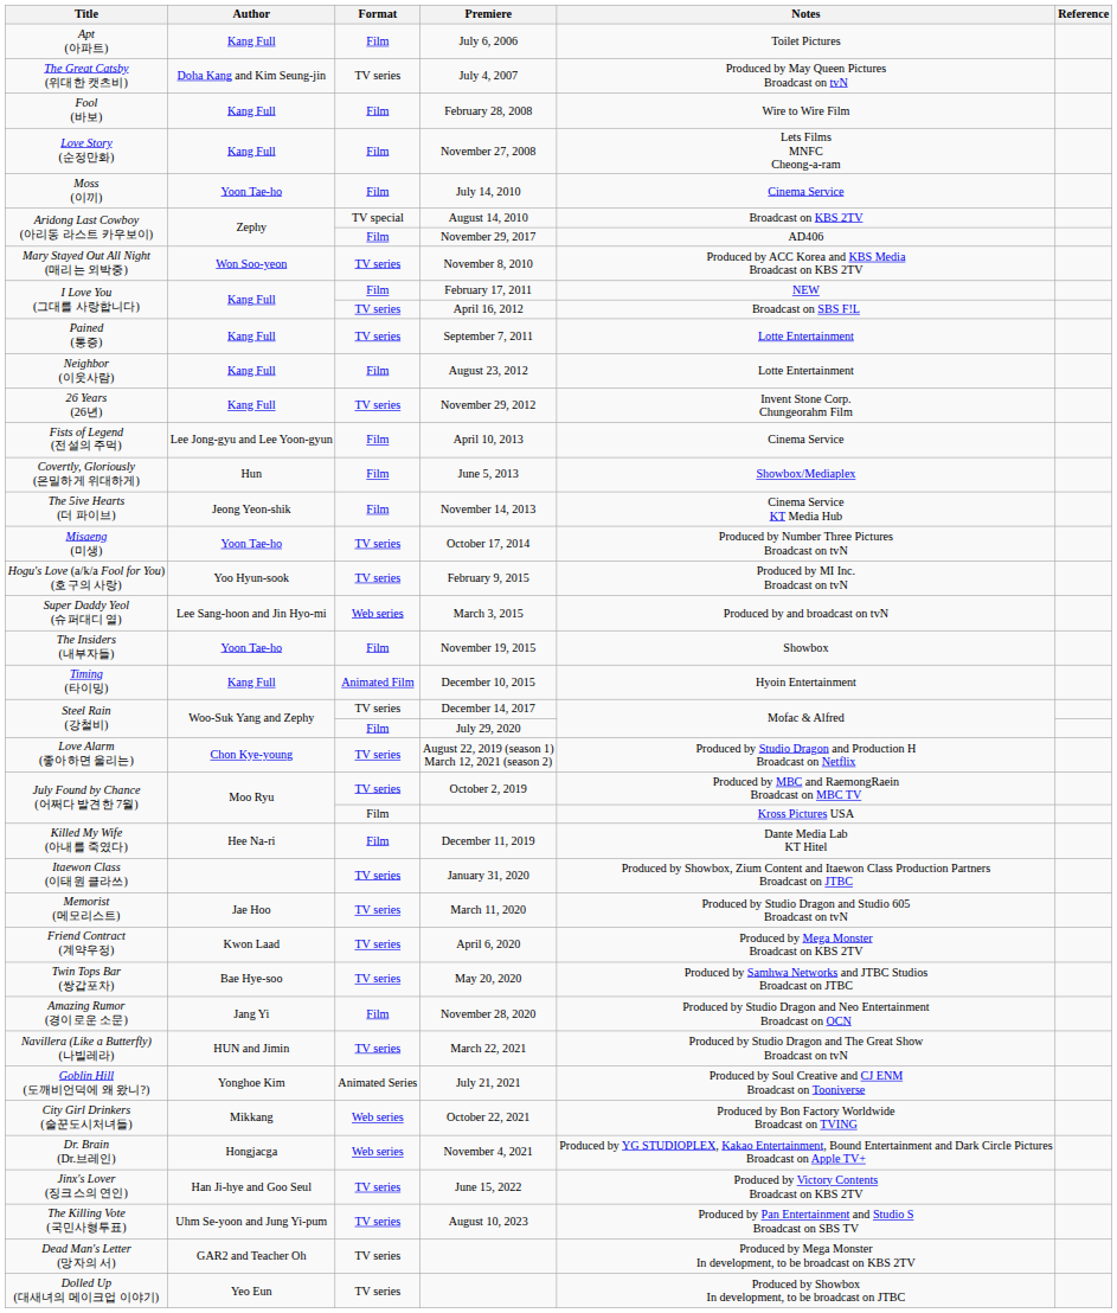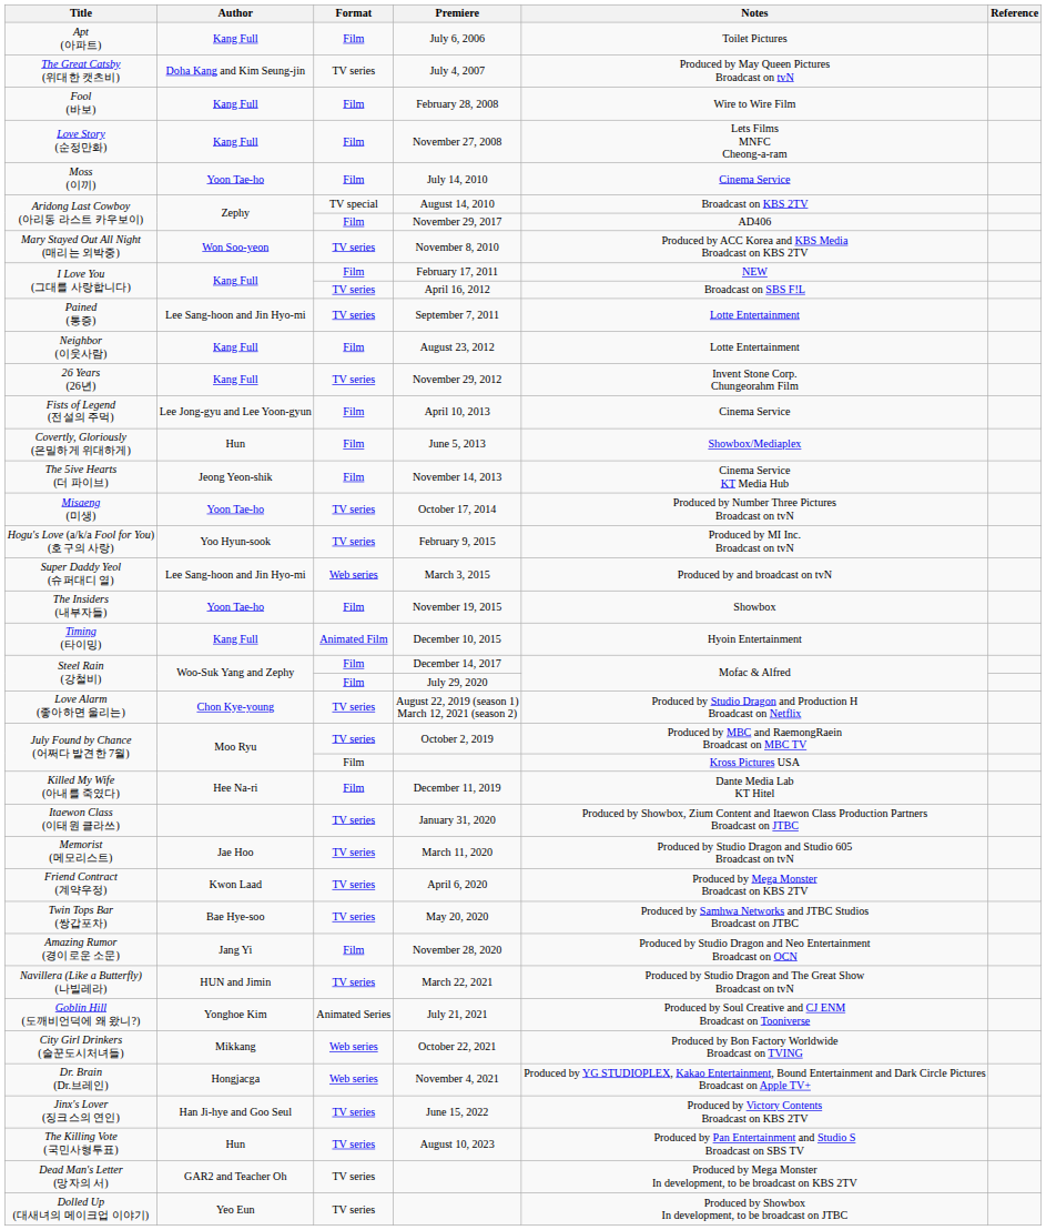 <table class="wikitable sortable" style="text-align:center; margin=auto; ">
 <tr>
 <th>Title</th>
 <th>Author</th>
 <th scope="col" class="unsortable">Format</th>
 <th scope="col" class="wikitable sortable">Premiere</th>
 <th scope="col" class="unsortable">Notes</th>
 <th scope="col" class="unsortable">Reference</th>
 </tr>
 <tr>
 <td><em>Apt</em><br>(아파트)</td>
 <td><a href='#'>Kang Full</a></td>
 <td><a href='#'>Film</a></td>
 <td>July 6, 2006</td>
 <td>Toilet Pictures</td>
 <td></td>
 </tr>
 <tr>
 <td><em><a href='#'>The Great Catsby</a></em><br>(위대한 캣츠비)</td>
 <td><a href='#'>Doha Kang</a> and Kim Seung-jin</td>
 <td>TV series</td>
 <td>July 4, 2007</td>
 <td>Produced by May Queen Pictures<br>Broadcast on <a href='#'>tvN</a></td>
 <td></td>
 </tr>
 <tr>
 <td><em>Fool</em><br>(바보)</td>
 <td><a href='#'>Kang Full</a></td>
 <td><a href='#'>Film</a></td>
 <td>February 28, 2008</td>
 <td>Wire to Wire Film</td>
 <td></td>
 </tr>
 <tr>
 <td><em><a href='#'>Love Story</a></em><br>(순정만화)</td>
 <td><a href='#'>Kang Full</a></td>
 <td><a href='#'>Film</a></td>
 <td>November 27, 2008</td>
 <td>Lets Films<br>MNFC<br>Cheong-a-ram</td>
 <td></td>
 </tr>
 <tr>
 <td><em>Moss</em><br>(이끼)</td>
 <td><a href='#'>Yoon Tae-ho</a></td>
 <td><a href='#'>Film</a></td>
 <td>July 14, 2010</td>
 <td><a href='#'>Cinema Service</a></td>
 <td></td>
 </tr>
 <tr>
 <td rowspan="2"><em>Aridong Last Cowboy</em><br>(아리동 라스트 카우보이)</td>
 <td rowspan="2">Zephy</td>
 <td>TV special</td>
 <td>August 14, 2010</td>
 <td>Broadcast on <a href='#'>KBS 2TV</a></td>
 <td></td>
 </tr>
 <tr>
 <td><a href='#'>Film</a></td>
 <td>November 29, 2017</td>
 <td>AD406</td>
 <td></td>
 </tr>
 <tr>
 <td><em>Mary Stayed Out All Night</em><br>(매리는 외박중)</td>
 <td><a href='#'>Won Soo-yeon</a></td>
 <td><a href='#'>TV series</a></td>
 <td>November 8, 2010</td>
 <td>Produced by ACC Korea and <a href='#'>KBS Media</a><br>Broadcast on KBS 2TV</td>
 <td></td>
 </tr>
 <tr>
 <td rowspan="2"><em>I Love You</em><br>(그대를 사랑합니다)</td>
 <td rowspan="2"><a href='#'>Kang Full</a></td>
 <td><a href='#'>Film</a></td>
 <td>February 17, 2011</td>
 <td><a href='#'>NEW</a></td>
 <td></td>
 </tr>
 <tr>
 <td><a href='#'>TV series</a></td>
 <td>April 16, 2012</td>
 <td>Broadcast on <a href='#'>SBS F!L</a></td>
 <td></td>
 </tr>
 <tr>
 <td><em>Pained</em><br>(통증)</td>
-<td><a href='#'>Kang Full</a></td>
+<td>Lee Sang-hoon and Jin Hyo-mi</td>
 <td><a href='#'>TV series</a></td>
 <td>September 7, 2011</td>
 <td><a href='#'>Lotte Entertainment</a></td>
 <td></td>
 </tr>
 <tr>
 <td><em>Neighbor</em><br>(이웃사람)</td>
 <td><a href='#'>Kang Full</a></td>
 <td><a href='#'>Film</a></td>
 <td>August 23, 2012</td>
 <td>Lotte Entertainment</td>
 <td></td>
 </tr>
 <tr>
 <td><em>26 Years</em><br>(26년)</td>
 <td><a href='#'>Kang Full</a></td>
 <td><a href='#'>TV series</a></td>
 <td>November 29, 2012</td>
 <td>Invent Stone Corp.<br>Chungeorahm Film</td>
 <td></td>
 </tr>
 <tr>
 <td><em>Fists of Legend</em><br>(전설의 주먹)</td>
 <td>Lee Jong-gyu and Lee Yoon-gyun</td>
 <td><a href='#'>Film</a></td>
 <td>April 10, 2013</td>
 <td>Cinema Service</td>
 <td></td>
 </tr>
 <tr>
 <td><em>Covertly, Gloriously</em><br>(은밀하게 위대하게)</td>
 <td>Hun</td>
 <td><a href='#'>Film</a></td>
 <td>June 5, 2013</td>
 <td><a href='#'>Showbox/Mediaplex</a></td>
 <td></td>
 </tr>
 <tr>
 <td><em>The 5ive Hearts</em><br>(더 파이브)</td>
 <td>Jeong Yeon-shik</td>
 <td><a href='#'>Film</a></td>
 <td>November 14, 2013</td>
 <td>Cinema Service<br><a href='#'>KT</a> Media Hub</td>
 <td></td>
 </tr>
 <tr>
 <td><em><a href='#'>Misaeng</a></em><br>(미생)</td>
 <td><a href='#'>Yoon Tae-ho</a></td>
 <td><a href='#'>TV series</a></td>
 <td>October 17, 2014</td>
 <td>Produced by Number Three Pictures<br>Broadcast on tvN</td>
 <td></td>
 </tr>
 <tr>
 <td><em>Hogu's Love</em> (a/k/a <em>Fool for You</em>)<br>(호구의 사랑)</td>
 <td>Yoo Hyun-sook</td>
 <td><a href='#'>TV series</a></td>
 <td>February 9, 2015</td>
 <td>Produced by MI Inc.<br>Broadcast on tvN</td>
 <td></td>
 </tr>
 <tr>
 <td><em>Super Daddy Yeol</em><br>(슈퍼대디 열)</td>
 <td>Lee Sang-hoon and Jin Hyo-mi</td>
 <td><a href='#'>Web series</a></td>
 <td>March 3, 2015</td>
 <td>Produced by and broadcast on tvN</td>
 <td></td>
 </tr>
 <tr>
 <td><em>The Insiders</em><br>(내부자들)</td>
 <td><a href='#'>Yoon Tae-ho</a></td>
 <td><a href='#'>Film</a></td>
 <td>November 19, 2015</td>
 <td>Showbox</td>
 <td></td>
 </tr>
 <tr>
 <td><em><a href='#'>Timing</a></em><br>(타이밍)</td>
 <td><a href='#'>Kang Full</a></td>
 <td><a href='#'>Animated Film</a></td>
 <td>December 10, 2015</td>
 <td>Hyoin Entertainment</td>
 <td></td>
 </tr>
 <tr>
 <td rowspan="2"><em>Steel Rain</em><br>(강철비)</td>
 <td rowspan="2">Woo-Suk Yang and Zephy</td>
-<td>TV series</td>
+<td><a href='#'>Film</a></td>
 <td>December 14, 2017</td>
 <td rowspan="2">Mofac & Alfred</td>
 <td></td>
 </tr>
 <tr>
 <td><a href='#'>Film</a></td>
 <td>July 29, 2020</td>
 <td></td>
 </tr>
 <tr>
 <td><em>Love Alarm</em><br>(좋아하면 울리는)</td>
 <td><a href='#'>Chon Kye-young</a></td>
 <td><a href='#'>TV series</a></td>
 <td>August 22, 2019 (season 1)<br>March 12, 2021 (season 2)</td>
 <td>Produced by <a href='#'>Studio Dragon</a> and Production H<br>Broadcast on <a href='#'>Netflix</a></td>
 <td></td>
 </tr>
 <tr>
 <td rowspan="2"><em>July Found by Chance</em><br>(어쩌다 발견한 7월)</td>
 <td rowspan="2">Moo Ryu</td>
 <td><a href='#'>TV series</a></td>
 <td>October 2, 2019</td>
 <td>Produced by <a href='#'>MBC</a> and RaemongRaein<br>Broadcast on <a href='#'>MBC TV</a></td>
 <td></td>
 </tr>
 <tr>
 <td>Film</td>
 <td></td>
 <td><a href='#'>Kross Pictures</a> USA</td>
 <td></td>
 </tr>
 <tr>
 <td><em>Killed My Wife</em><br>(아내를 죽였다)</td>
 <td>Hee Na-ri</td>
 <td><a href='#'>Film</a></td>
 <td>December 11, 2019</td>
 <td>Dante Media Lab<br>KT Hitel</td>
 <td></td>
 </tr>
 <tr>
 <td><em>Itaewon Class</em><br>(이태원 클라쓰)</td>
 <td></td>
 <td><a href='#'>TV series</a></td>
 <td>January 31, 2020</td>
 <td>Produced by Showbox, Zium Content and Itaewon Class Production Partners<br>Broadcast on <a href='#'>JTBC</a></td>
 <td></td>
 </tr>
 <tr>
 <td><em>Memorist</em><br>(메모리스트)</td>
 <td>Jae Hoo</td>
 <td><a href='#'>TV series</a></td>
 <td>March 11, 2020</td>
 <td>Produced by Studio Dragon and Studio 605<br>Broadcast on tvN</td>
 <td></td>
 </tr>
 <tr>
 <td><em>Friend Contract</em><br>(계약우정)</td>
 <td>Kwon Laad</td>
 <td><a href='#'>TV series</a></td>
 <td>April 6, 2020</td>
 <td>Produced by <a href='#'>Mega Monster</a><br>Broadcast on KBS 2TV</td>
 <td></td>
 </tr>
 <tr>
 <td><em>Twin Tops Bar</em><br>(쌍갑포차)</td>
 <td>Bae Hye-soo</td>
 <td><a href='#'>TV series</a></td>
 <td>May 20, 2020</td>
 <td>Produced by <a href='#'>Samhwa Networks</a> and JTBC Studios<br>Broadcast on JTBC</td>
 <td></td>
 </tr>
 <tr>
 <td><em>Amazing Rumor</em><br>(경이로운 소문)</td>
 <td>Jang Yi</td>
 <td><a href='#'>Film</a></td>
 <td>November 28, 2020</td>
 <td>Produced by Studio Dragon and Neo Entertainment<br>Broadcast on <a href='#'>OCN</a></td>
 <td></td>
 </tr>
 <tr>
 <td><em>Navillera (Like a Butterfly)</em><br>(나빌레라)</td>
 <td>HUN and Jimin</td>
 <td><a href='#'>TV series</a></td>
 <td>March 22, 2021</td>
 <td>Produced by Studio Dragon and The Great Show<br>Broadcast on tvN</td>
 <td></td>
 </tr>
 <tr>
 <td><em><a href='#'>Goblin Hill</a></em><br>(도깨비언덕에 왜 왔니?)</td>
 <td>Yonghoe Kim</td>
 <td>Animated Series</td>
 <td>July 21, 2021</td>
 <td>Produced by Soul Creative and <a href='#'>CJ ENM</a><br>Broadcast on <a href='#'>Tooniverse</a></td>
 <td></td>
 </tr>
 <tr>
 <td><em>City Girl Drinkers</em><br>(술꾼도시처녀들)</td>
 <td>Mikkang</td>
 <td><a href='#'>Web series</a></td>
 <td>October 22, 2021</td>
 <td>Produced by Bon Factory Worldwide<br>Broadcast on <a href='#'>TVING</a></td>
 <td></td>
 </tr>
 <tr>
 <td><em>Dr. Brain</em><br>(Dr.브레인)</td>
 <td>Hongjacga</td>
 <td><a href='#'>Web series</a></td>
 <td>November 4, 2021</td>
 <td>Produced by <a href='#'>YG STUDIOPLEX</a>, <a href='#'>Kakao Entertainment</a>, Bound Entertainment and Dark Circle Pictures<br>Broadcast on <a href='#'>Apple TV+</a></td>
 <td></td>
 </tr>
 <tr>
 <td><em>Jinx's Lover</em><br>(징크스의 연인)</td>
 <td>Han Ji-hye and Goo Seul</td>
 <td><a href='#'>TV series</a></td>
 <td>June 15, 2022</td>
 <td>Produced by <a href='#'>Victory Contents</a><br>Broadcast on KBS 2TV</td>
 <td></td>
 </tr>
 <tr>
 <td><em>The Killing Vote</em><br>(국민사형투표)</td>
-<td>Uhm Se-yoon and Jung Yi-pum</td>
+<td>Hun</td>
 <td><a href='#'>TV series</a></td>
 <td>August 10, 2023</td>
 <td>Produced by <a href='#'>Pan Entertainment</a> and <a href='#'>Studio S</a><br>Broadcast on SBS TV</td>
 <td></td>
 </tr>
 <tr>
 <td><em>Dead Man's Letter</em><br>(망자의 서)</td>
 <td>GAR2 and Teacher Oh</td>
 <td>TV series</td>
 <td></td>
 <td>Produced by Mega Monster<br>In development, to be broadcast on KBS 2TV</td>
 <td></td>
 </tr>
 <tr>
 <td><em>Dolled Up</em><br>(대새녀의 메이크업 이야기)</td>
 <td>Yeo Eun</td>
 <td>TV series</td>
 <td></td>
 <td>Produced by Showbox<br>In development, to be broadcast on JTBC</td>
 <td></td>
 </tr>
 </table>
